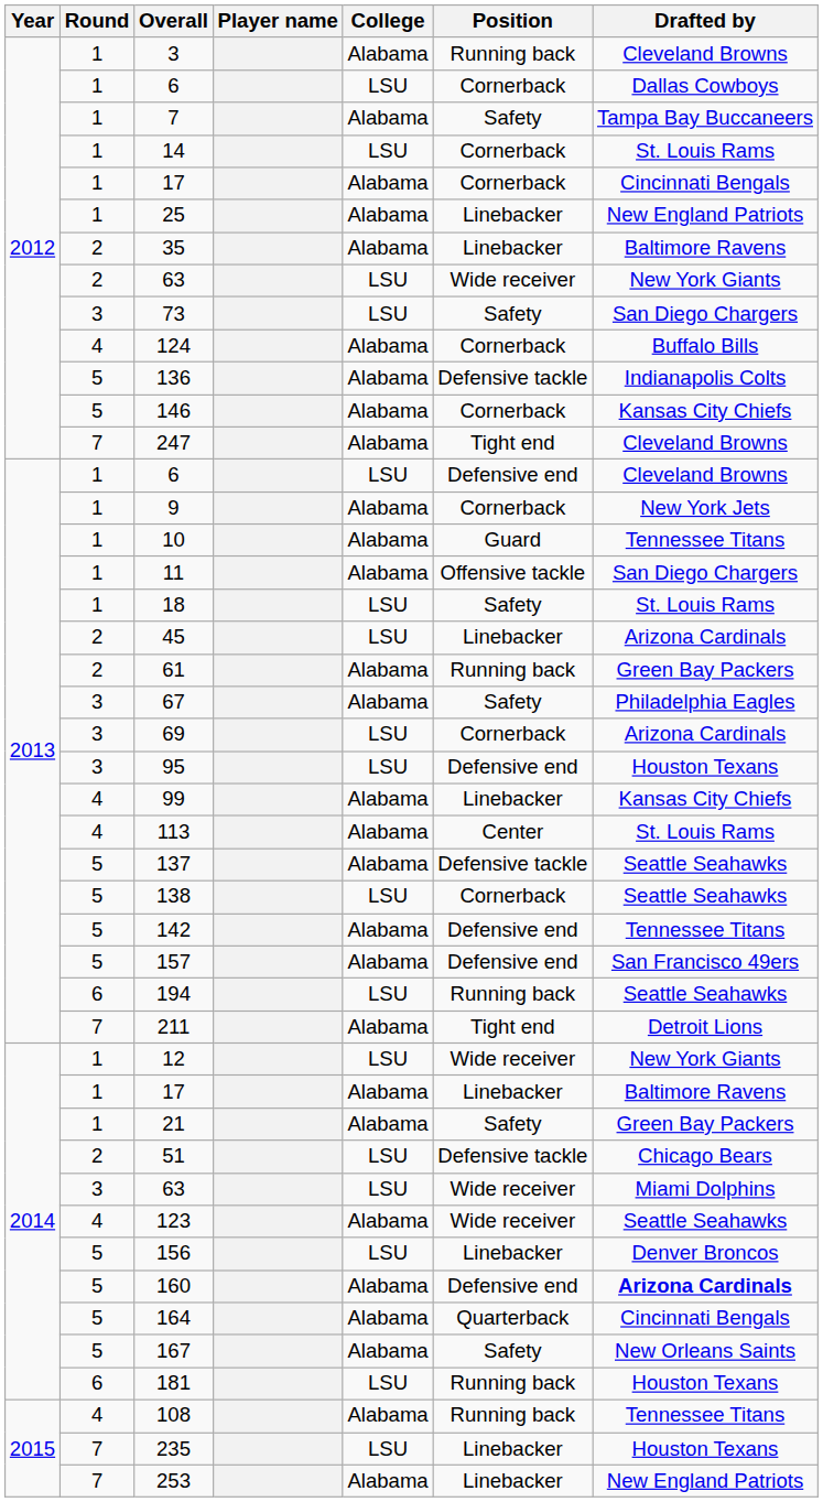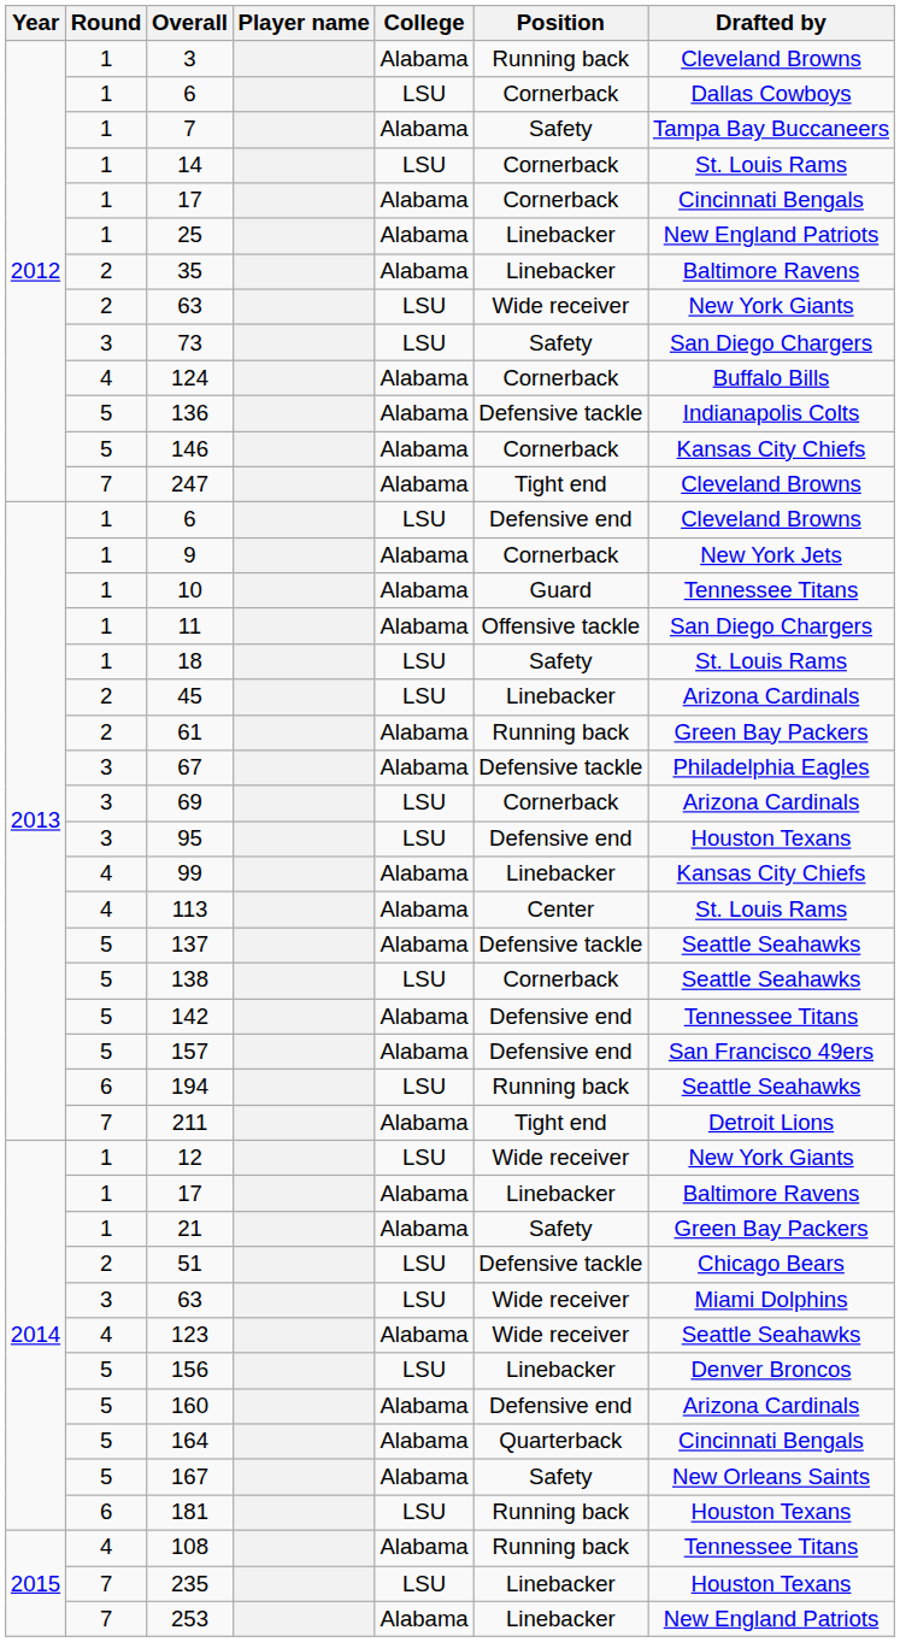 <table class="wikitable sortable" style="text-align:center">
 <tr>
 <th scope="col">Year</th>
 <th scope="col">Round</th>
 <th scope="col">Overall</th>
 <th scope="col">Player name</th>
 <th scope="col">College</th>
 <th scope="col">Position</th>
 <th scope="col">Drafted by</th>
 </tr>
 <tr>
 <td rowspan=13><a href='#'>2012</a></td>
 <td>1</td>
 <td>3</td>
 <th scope="row"></th>
 <td>Alabama</td>
 <td>Running back</td>
 <td><a href='#'>Cleveland Browns</a></td>
 </tr>
 <tr>
 <td>1</td>
 <td>6</td>
 <th scope="row"></th>
 <td>LSU</td>
 <td>Cornerback</td>
 <td><a href='#'>Dallas Cowboys</a></td>
 </tr>
 <tr>
 <td>1</td>
 <td>7</td>
 <th scope="row"></th>
 <td>Alabama</td>
 <td>Safety</td>
 <td><a href='#'>Tampa Bay Buccaneers</a></td>
 </tr>
 <tr>
 <td>1</td>
 <td>14</td>
 <th scope="row"></th>
 <td>LSU</td>
 <td>Cornerback</td>
 <td><a href='#'>St. Louis Rams</a></td>
 </tr>
 <tr>
 <td>1</td>
 <td>17</td>
 <th scope="row"></th>
 <td>Alabama</td>
 <td>Cornerback</td>
 <td><a href='#'>Cincinnati Bengals</a></td>
 </tr>
 <tr>
 <td>1</td>
 <td>25</td>
 <th scope="row"></th>
 <td>Alabama</td>
 <td>Linebacker</td>
 <td><a href='#'>New England Patriots</a></td>
 </tr>
 <tr>
 <td>2</td>
 <td>35</td>
 <th scope="row"></th>
 <td>Alabama</td>
 <td>Linebacker</td>
 <td><a href='#'>Baltimore Ravens</a></td>
 </tr>
 <tr>
 <td>2</td>
 <td>63</td>
 <th scope="row"></th>
 <td>LSU</td>
 <td>Wide receiver</td>
 <td><a href='#'>New York Giants</a></td>
 </tr>
 <tr>
 <td>3</td>
 <td>73</td>
 <th scope="row"></th>
 <td>LSU</td>
 <td>Safety</td>
 <td><a href='#'>San Diego Chargers</a></td>
 </tr>
 <tr>
 <td>4</td>
 <td>124</td>
 <th scope="row"></th>
 <td>Alabama</td>
 <td>Cornerback</td>
 <td><a href='#'>Buffalo Bills</a></td>
 </tr>
 <tr>
 <td>5</td>
 <td>136</td>
 <th scope="row"></th>
 <td>Alabama</td>
 <td>Defensive tackle</td>
 <td><a href='#'>Indianapolis Colts</a></td>
 </tr>
 <tr>
 <td>5</td>
 <td>146</td>
 <th scope="row"></th>
 <td>Alabama</td>
 <td>Cornerback</td>
 <td><a href='#'>Kansas City Chiefs</a></td>
 </tr>
 <tr>
 <td>7</td>
 <td>247</td>
 <th scope="row"></th>
 <td>Alabama</td>
 <td>Tight end</td>
 <td><a href='#'>Cleveland Browns</a></td>
 </tr>
 <tr>
 <td rowspan=18><a href='#'>2013</a></td>
 <td>1</td>
 <td>6</td>
 <th scope="row"></th>
 <td>LSU</td>
 <td>Defensive end</td>
 <td><a href='#'>Cleveland Browns</a></td>
 </tr>
 <tr>
 <td>1</td>
 <td>9</td>
 <th scope="row"></th>
 <td>Alabama</td>
 <td>Cornerback</td>
 <td><a href='#'>New York Jets</a></td>
 </tr>
 <tr>
 <td>1</td>
 <td>10</td>
 <th scope="row"></th>
 <td>Alabama</td>
 <td>Guard</td>
 <td><a href='#'>Tennessee Titans</a></td>
 </tr>
 <tr>
 <td>1</td>
 <td>11</td>
 <th scope="row"></th>
 <td>Alabama</td>
 <td>Offensive tackle</td>
 <td><a href='#'>San Diego Chargers</a></td>
 </tr>
 <tr>
 <td>1</td>
 <td>18</td>
 <th scope="row"></th>
 <td>LSU</td>
 <td>Safety</td>
 <td><a href='#'>St. Louis Rams</a></td>
 </tr>
 <tr>
 <td>2</td>
 <td>45</td>
 <th scope="row"></th>
 <td>LSU</td>
 <td>Linebacker</td>
 <td><a href='#'>Arizona Cardinals</a></td>
 </tr>
 <tr>
 <td>2</td>
 <td>61</td>
 <th scope="row"></th>
 <td>Alabama</td>
 <td>Running back</td>
 <td><a href='#'>Green Bay Packers</a></td>
 </tr>
 <tr>
 <td>3</td>
 <td>67</td>
 <th scope="row"></th>
 <td>Alabama</td>
-<td>Safety</td>
+<td>Defensive tackle</td>
 <td><a href='#'>Philadelphia Eagles</a></td>
 </tr>
 <tr>
 <td>3</td>
 <td>69</td>
 <th scope="row"></th>
 <td>LSU</td>
 <td>Cornerback</td>
 <td><a href='#'>Arizona Cardinals</a></td>
 </tr>
 <tr>
 <td>3</td>
 <td>95</td>
 <th scope="row"></th>
 <td>LSU</td>
 <td>Defensive end</td>
 <td><a href='#'>Houston Texans</a></td>
 </tr>
 <tr>
 <td>4</td>
 <td>99</td>
 <th scope="row"></th>
 <td>Alabama</td>
 <td>Linebacker</td>
 <td><a href='#'>Kansas City Chiefs</a></td>
 </tr>
 <tr>
 <td>4</td>
 <td>113</td>
 <th scope="row"></th>
 <td>Alabama</td>
 <td>Center</td>
 <td><a href='#'>St. Louis Rams</a></td>
 </tr>
 <tr>
 <td>5</td>
 <td>137</td>
 <th scope="row"></th>
 <td>Alabama</td>
 <td>Defensive tackle</td>
 <td><a href='#'>Seattle Seahawks</a></td>
 </tr>
 <tr>
 <td>5</td>
 <td>138</td>
 <th scope="row"></th>
 <td>LSU</td>
 <td>Cornerback</td>
 <td><a href='#'>Seattle Seahawks</a></td>
 </tr>
 <tr>
 <td>5</td>
 <td>142</td>
 <th scope="row"></th>
 <td>Alabama</td>
 <td>Defensive end</td>
 <td><a href='#'>Tennessee Titans</a></td>
 </tr>
 <tr>
 <td>5</td>
 <td>157</td>
 <th scope="row"></th>
 <td>Alabama</td>
 <td>Defensive end</td>
 <td><a href='#'>San Francisco 49ers</a></td>
 </tr>
 <tr>
 <td>6</td>
 <td>194</td>
 <th scope="row"></th>
 <td>LSU</td>
 <td>Running back</td>
 <td><a href='#'>Seattle Seahawks</a></td>
 </tr>
 <tr>
 <td>7</td>
 <td>211</td>
 <th scope="row"></th>
 <td>Alabama</td>
 <td>Tight end</td>
 <td><a href='#'>Detroit Lions</a></td>
 </tr>
 <tr>
 <td rowspan=11><a href='#'>2014</a></td>
 <td>1</td>
 <td>12</td>
 <th scope="row"></th>
 <td>LSU</td>
 <td>Wide receiver</td>
 <td><a href='#'>New York Giants</a></td>
 </tr>
 <tr>
 <td>1</td>
 <td>17</td>
 <th scope="row"></th>
 <td>Alabama</td>
 <td>Linebacker</td>
 <td><a href='#'>Baltimore Ravens</a></td>
 </tr>
 <tr>
 <td>1</td>
 <td>21</td>
 <th scope="row"></th>
 <td>Alabama</td>
 <td>Safety</td>
 <td><a href='#'>Green Bay Packers</a></td>
 </tr>
 <tr>
 <td>2</td>
 <td>51</td>
 <th scope="row"></th>
 <td>LSU</td>
 <td>Defensive tackle</td>
 <td><a href='#'>Chicago Bears</a></td>
 </tr>
 <tr>
 <td>3</td>
 <td>63</td>
 <th scope="row"></th>
 <td>LSU</td>
 <td>Wide receiver</td>
 <td><a href='#'>Miami Dolphins</a></td>
 </tr>
 <tr>
 <td>4</td>
 <td>123</td>
 <th scope="row"></th>
 <td>Alabama</td>
 <td>Wide receiver</td>
 <td><a href='#'>Seattle Seahawks</a></td>
 </tr>
 <tr>
 <td>5</td>
 <td>156</td>
 <th scope="row"></th>
 <td>LSU</td>
 <td>Linebacker</td>
 <td><a href='#'>Denver Broncos</a></td>
 </tr>
 <tr>
 <td>5</td>
 <td>160</td>
 <th scope="row"></th>
 <td>Alabama</td>
 <td>Defensive end</td>
-<td><strong><a href='#'>Arizona Cardinals</a></strong></td>
+<td><a href='#'>Arizona Cardinals</a></td>
 </tr>
 <tr>
 <td>5</td>
 <td>164</td>
 <th scope="row"></th>
 <td>Alabama</td>
 <td>Quarterback</td>
 <td><a href='#'>Cincinnati Bengals</a></td>
 </tr>
 <tr>
 <td>5</td>
 <td>167</td>
 <th scope="row"></th>
 <td>Alabama</td>
 <td>Safety</td>
 <td><a href='#'>New Orleans Saints</a></td>
 </tr>
 <tr>
 <td>6</td>
 <td>181</td>
 <th scope="row"></th>
 <td>LSU</td>
 <td>Running back</td>
 <td><a href='#'>Houston Texans</a></td>
 </tr>
 <tr>
 <td rowspan=3><a href='#'>2015</a></td>
 <td>4</td>
 <td>108</td>
 <th scope="row"></th>
 <td>Alabama</td>
 <td>Running back</td>
 <td><a href='#'>Tennessee Titans</a></td>
 </tr>
 <tr>
 <td>7</td>
 <td>235</td>
 <th scope="row"></th>
 <td>LSU</td>
 <td>Linebacker</td>
 <td><a href='#'>Houston Texans</a></td>
 </tr>
 <tr>
 <td>7</td>
 <td>253</td>
 <th scope="row"></th>
 <td>Alabama</td>
 <td>Linebacker</td>
 <td><a href='#'>New England Patriots</a></td>
 </tr>
 </table>
